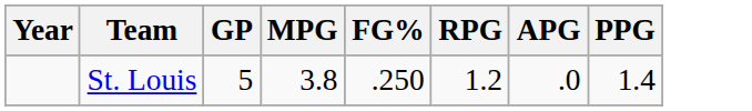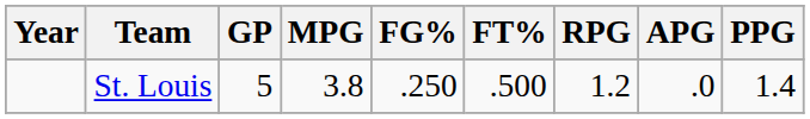 <table class="wikitable sortable" style="font-size:95%; text-align:right;">
 <tr>
 <th>Year</th>
 <th>Team</th>
 <th>GP</th>
 <th>MPG</th>
 <th>FG%</th>
+<th>FT%</th>
 <th>RPG</th>
 <th>APG</th>
 <th>PPG</th>
 </tr>
 <tr>
 <td style="text-align:left;"></td>
 <td style="text-align:left;"><a href='#'>St. Louis</a></td>
 <td>5</td>
 <td>3.8</td>
 <td>.250</td>
+<td>.500</td>
 <td>1.2</td>
 <td>.0</td>
 <td>1.4</td>
 </tr>
 </table>
